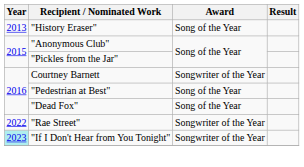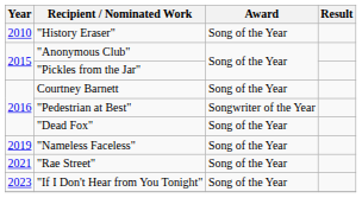 <table class="wikitable">
 <tr>
 <th>Year</th>
 <th>Recipient / Nominated Work</th>
 <th>Award</th>
 <th>Result</th>
 </tr>
 <tr>
-<td><a href='#'>2013</a></td>
+<td><a href='#'>2010</a></td>
 <td>"History Eraser"</td>
 <td>Song of the Year</td>
 <td></td>
 </tr>
 <tr>
 <td rowspan="2"><a href='#'>2015</a></td>
 <td>"Anonymous Club"</td>
 <td rowspan="2">Song of the Year</td>
 <td></td>
 </tr>
 <tr>
 <td>"Pickles from the Jar"</td>
 <td></td>
 </tr>
 <tr>
 <td rowspan="3"><a href='#'>2016</a></td>
 <td>Courtney Barnett</td>
-<td>Songwriter of the Year</td>
+<td>Song of the Year</td>
 <td></td>
 </tr>
 <tr>
 <td>"Pedestrian at Best"</td>
-<td>Song of the Year</td>
+<td>Songwriter of the Year</td>
 <td></td>
 </tr>
 <tr>
 <td>"Dead Fox"</td>
 <td>Song of the Year</td>
 <td></td>
 </tr>
 <tr>
-<td><a href='#'>2022</a></td>
-<td>"Rae Street"</td>
-<td>Songwriter of the Year</td>
+<td><a href='#'>2019</a></td>
+<td>"Nameless Faceless"</td>
+<td>Song of the Year</td>
 <td></td>
 </tr>
 <tr>
-<td style="background: paleturquoise;"><a href='#'>2023</a></td>
+<td><a href='#'>2021</a></td>
+<td>"Rae Street"</td>
+<td>Song of the Year</td>
+<td></td>
+</tr>
+<tr>
+<td><a href='#'>2023</a></td>
 <td>"If I Don't Hear from You Tonight"</td>
-<td>Songwriter of the Year</td>
+<td>Song of the Year</td>
 <td></td>
 </tr>
 <tr>
 </tr>
 </table>
